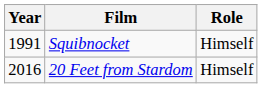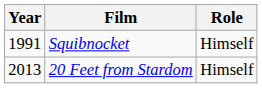 <table class="wikitable sortable">
 <tr>
 <th>Year</th>
 <th>Film</th>
 <th>Role</th>
 </tr>
 <tr>
 <td>1991</td>
 <td><em><a href='#'>Squibnocket</a></em></td>
 <td>Himself</td>
 </tr>
 <tr>
-<td>2016</td>
+<td>2013</td>
 <td><em><a href='#'>20 Feet from Stardom</a></em></td>
 <td>Himself</td>
 </tr>
 </table>
